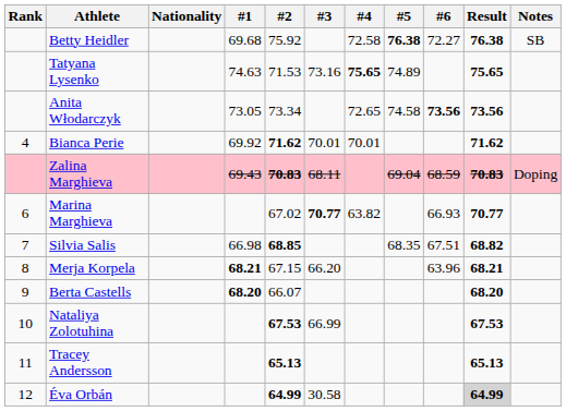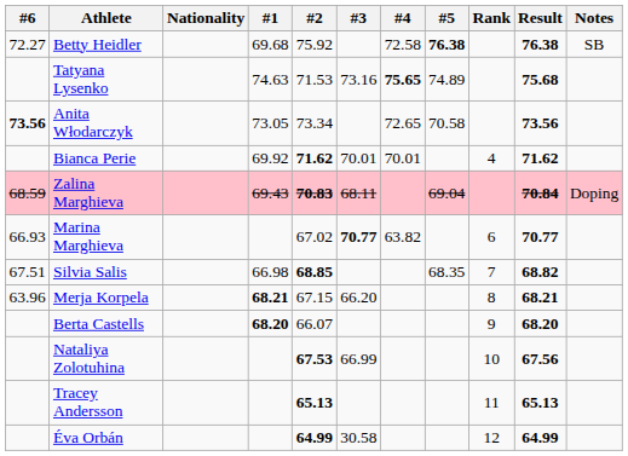 <table class="wikitable sortable" style="text-align:center">
 <tr>
-<th>Rank</th>
+<th>#6</th>
 <th>Athlete</th>
 <th>Nationality</th>
 <th>#1</th>
 <th>#2</th>
 <th>#3</th>
 <th>#4</th>
 <th>#5</th>
-<th>#6</th>
+<th>Rank</th>
 <th>Result</th>
 <th>Notes</th>
 </tr>
 <tr>
-<td></td>
+<td>72.27</td>
 <td align="left"><a href='#'>Betty Heidler</a></td>
 <td align=left></td>
 <td>69.68</td>
 <td>75.92</td>
 <td></td>
 <td>72.58</td>
 <td><strong>76.38</strong></td>
-<td>72.27</td>
+<td></td>
 <td><strong>76.38</strong></td>
 <td>SB</td>
 </tr>
 <tr>
 <td></td>
 <td align="left"><a href='#'>Tatyana Lysenko</a></td>
 <td align=left></td>
 <td>74.63</td>
 <td>71.53</td>
 <td>73.16</td>
 <td><strong>75.65</strong></td>
 <td>74.89</td>
 <td></td>
-<td><strong>75.65</strong></td>
+<td><strong>75.68</strong></td>
 <td></td>
 </tr>
 <tr>
-<td></td>
+<td><strong>73.56</strong></td>
 <td align="left"><a href='#'>Anita Włodarczyk</a></td>
 <td align=left></td>
 <td>73.05</td>
 <td>73.34</td>
 <td></td>
 <td>72.65</td>
-<td>74.58</td>
-<td><strong>73.56</strong></td>
+<td>70.58</td>
+<td></td>
 <td><strong>73.56</strong></td>
 <td></td>
 </tr>
 <tr>
-<td>4</td>
+<td></td>
 <td align="left"><a href='#'>Bianca Perie</a></td>
 <td align=left></td>
 <td>69.92</td>
 <td><strong>71.62</strong></td>
 <td>70.01</td>
 <td>70.01</td>
 <td></td>
-<td></td>
+<td>4</td>
 <td><strong>71.62</strong></td>
 <td></td>
 </tr>
 <tr bgcolor=pink>
-<td></td>
+<td><s>68.59 </s></td>
 <td align="left"><a href='#'>Zalina Marghieva</a></td>
 <td align=left></td>
 <td><s>69.43 </s></td>
 <td><s><strong>70.83</strong> </s></td>
 <td><s>68.11 </s></td>
 <td></td>
 <td><s>69.04 </s></td>
-<td><s>68.59 </s></td>
-<td><s><strong>70.83</strong> </s></td>
+<td></td>
+<td><s><strong>70.84</strong> </s></td>
 <td>Doping</td>
 </tr>
 <tr>
-<td>6</td>
+<td>66.93</td>
 <td align="left"><a href='#'>Marina Marghieva</a></td>
 <td align=left></td>
 <td></td>
 <td>67.02</td>
 <td><strong>70.77</strong></td>
 <td>63.82</td>
 <td></td>
-<td>66.93</td>
+<td>6</td>
 <td><strong>70.77</strong></td>
 <td></td>
 </tr>
 <tr>
-<td>7</td>
+<td>67.51</td>
 <td align="left"><a href='#'>Silvia Salis</a></td>
 <td align=left></td>
 <td>66.98</td>
 <td><strong>68.85</strong></td>
 <td></td>
 <td></td>
 <td>68.35</td>
-<td>67.51</td>
+<td>7</td>
 <td><strong>68.82</strong></td>
 <td></td>
 </tr>
 <tr>
-<td>8</td>
+<td>63.96</td>
 <td align="left"><a href='#'>Merja Korpela</a></td>
 <td align=left></td>
 <td><strong>68.21</strong></td>
 <td>67.15</td>
 <td>66.20</td>
 <td></td>
 <td></td>
-<td>63.96</td>
+<td>8</td>
 <td><strong>68.21</strong></td>
 <td></td>
 </tr>
 <tr>
-<td>9</td>
+<td></td>
 <td align="left"><a href='#'>Berta Castells</a></td>
 <td align=left></td>
 <td><strong>68.20</strong></td>
 <td>66.07</td>
 <td></td>
 <td></td>
 <td></td>
-<td></td>
+<td>9</td>
 <td><strong>68.20</strong></td>
 <td></td>
 </tr>
 <tr>
-<td>10</td>
+<td></td>
 <td align="left"><a href='#'>Nataliya Zolotuhina</a></td>
 <td align=left></td>
 <td></td>
 <td><strong>67.53</strong></td>
 <td>66.99</td>
 <td></td>
 <td></td>
-<td></td>
-<td><strong>67.53</strong></td>
+<td>10</td>
+<td><strong>67.56</strong></td>
 <td></td>
 </tr>
 <tr>
-<td>11</td>
+<td></td>
 <td align="left"><a href='#'>Tracey Andersson</a></td>
 <td align=left></td>
 <td></td>
 <td><strong>65.13</strong></td>
 <td></td>
 <td></td>
 <td></td>
-<td></td>
+<td>11</td>
 <td><strong>65.13</strong></td>
 <td></td>
 </tr>
 <tr>
-<td>12</td>
+<td></td>
 <td align="left"><a href='#'>Éva Orbán</a></td>
 <td align=left></td>
 <td></td>
 <td><strong>64.99</strong></td>
 <td>30.58</td>
 <td></td>
 <td></td>
-<td></td>
-<td style="background: lightgrey;"><strong>64.99</strong></td>
+<td>12</td>
+<td><strong>64.99</strong></td>
 <td></td>
 </tr>
 </table>
